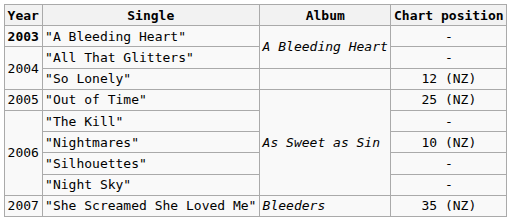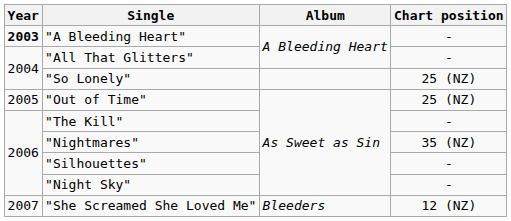 <table class="wikitable">
 <tr>
 <th>Year</th>
 <th>Single</th>
 <th>Album</th>
 <th>Chart position</th>
 </tr>
 <tr>
 <td><strong>2003</strong></td>
 <td>"A Bleeding Heart"</td>
 <td rowspan="2"><em>A Bleeding Heart</em></td>
 <td align="center">-</td>
 </tr>
 <tr>
 <td rowspan="2">2004</td>
 <td>"All That Glitters"</td>
 <td align="center">-</td>
 </tr>
 <tr>
 <td>"So Lonely"</td>
 <td></td>
-<td align="center">12 (NZ)</td>
+<td align="center">25 (NZ)</td>
 </tr>
 <tr>
 <td>2005</td>
 <td>"Out of Time"</td>
 <td rowspan="5"><em>As Sweet as Sin</em></td>
 <td align="center">25 (NZ)</td>
 </tr>
 <tr>
 <td rowspan="4">2006</td>
 <td>"The Kill"</td>
 <td align="center">-</td>
 </tr>
 <tr>
 <td>"Nightmares"</td>
-<td align="center">10 (NZ)</td>
+<td align="center">35 (NZ)</td>
 </tr>
 <tr>
 <td>"Silhouettes"</td>
 <td align="center">-</td>
 </tr>
 <tr>
 <td>"Night Sky"</td>
 <td align="center">-</td>
 </tr>
 <tr>
 <td>2007</td>
 <td>"She Screamed She Loved Me"</td>
 <td><em>Bleeders</em></td>
-<td align="center">35 (NZ)</td>
+<td align="center">12 (NZ)</td>
 </tr>
 </table>
